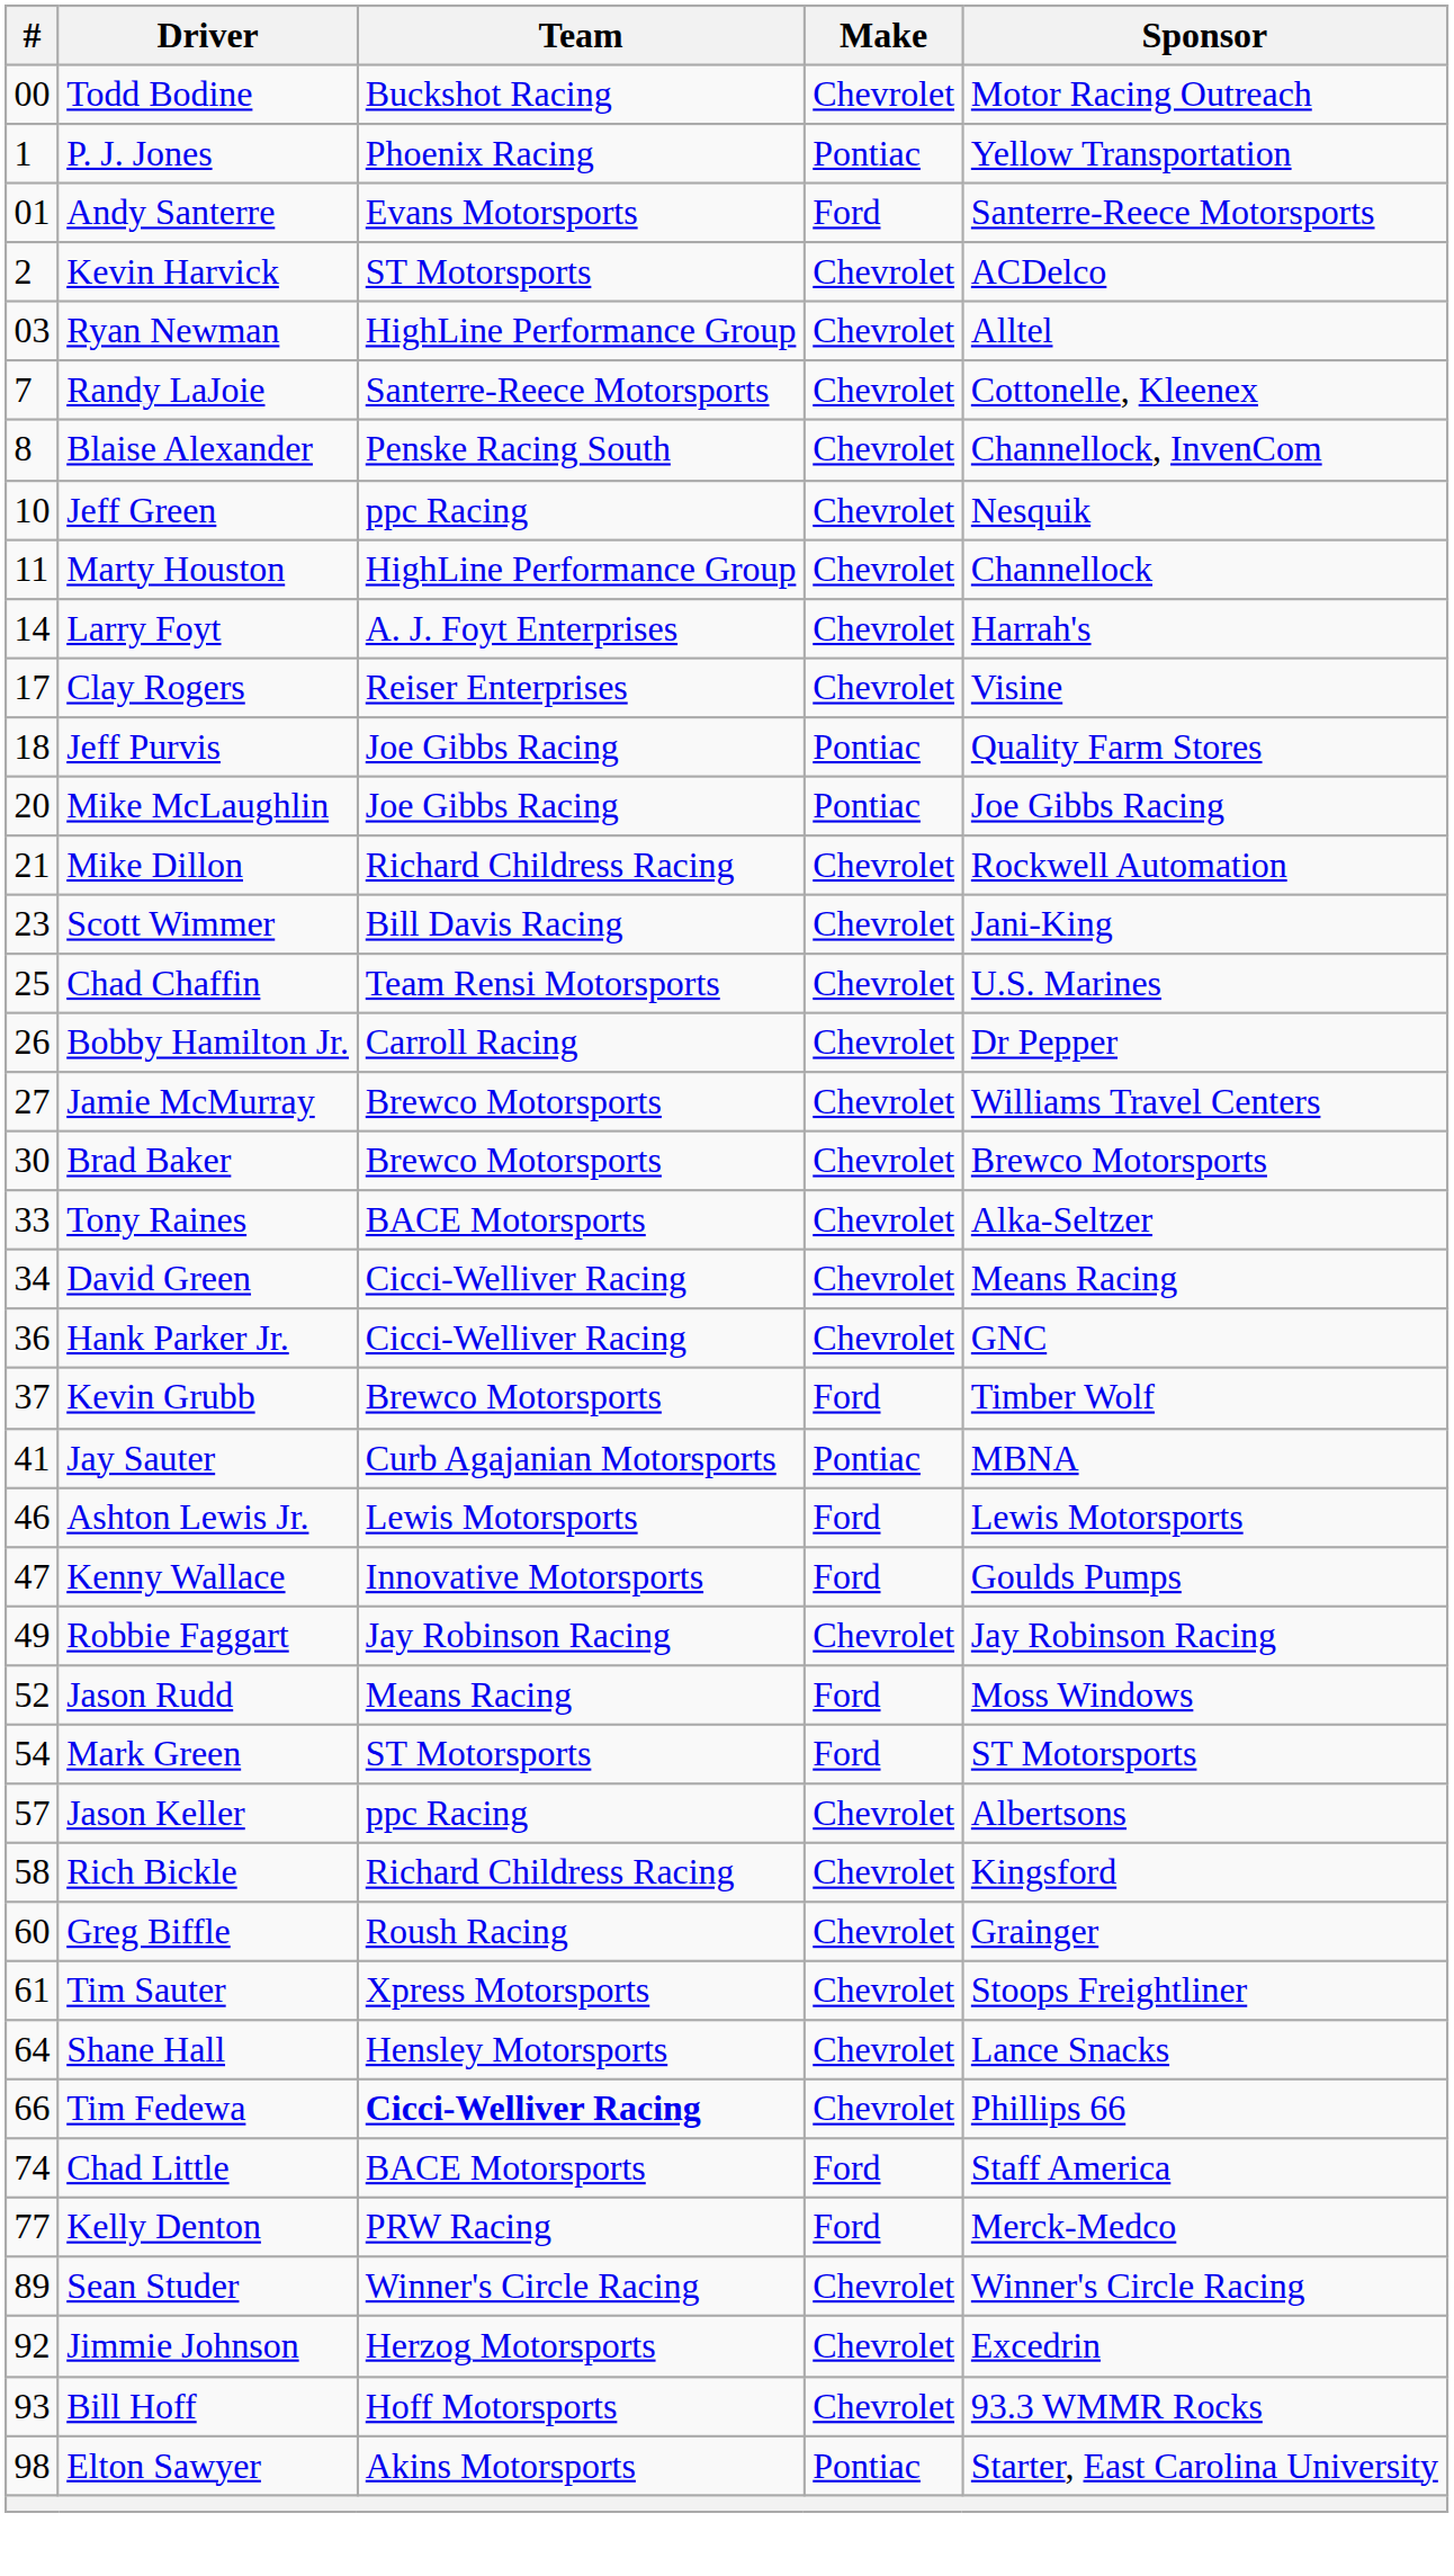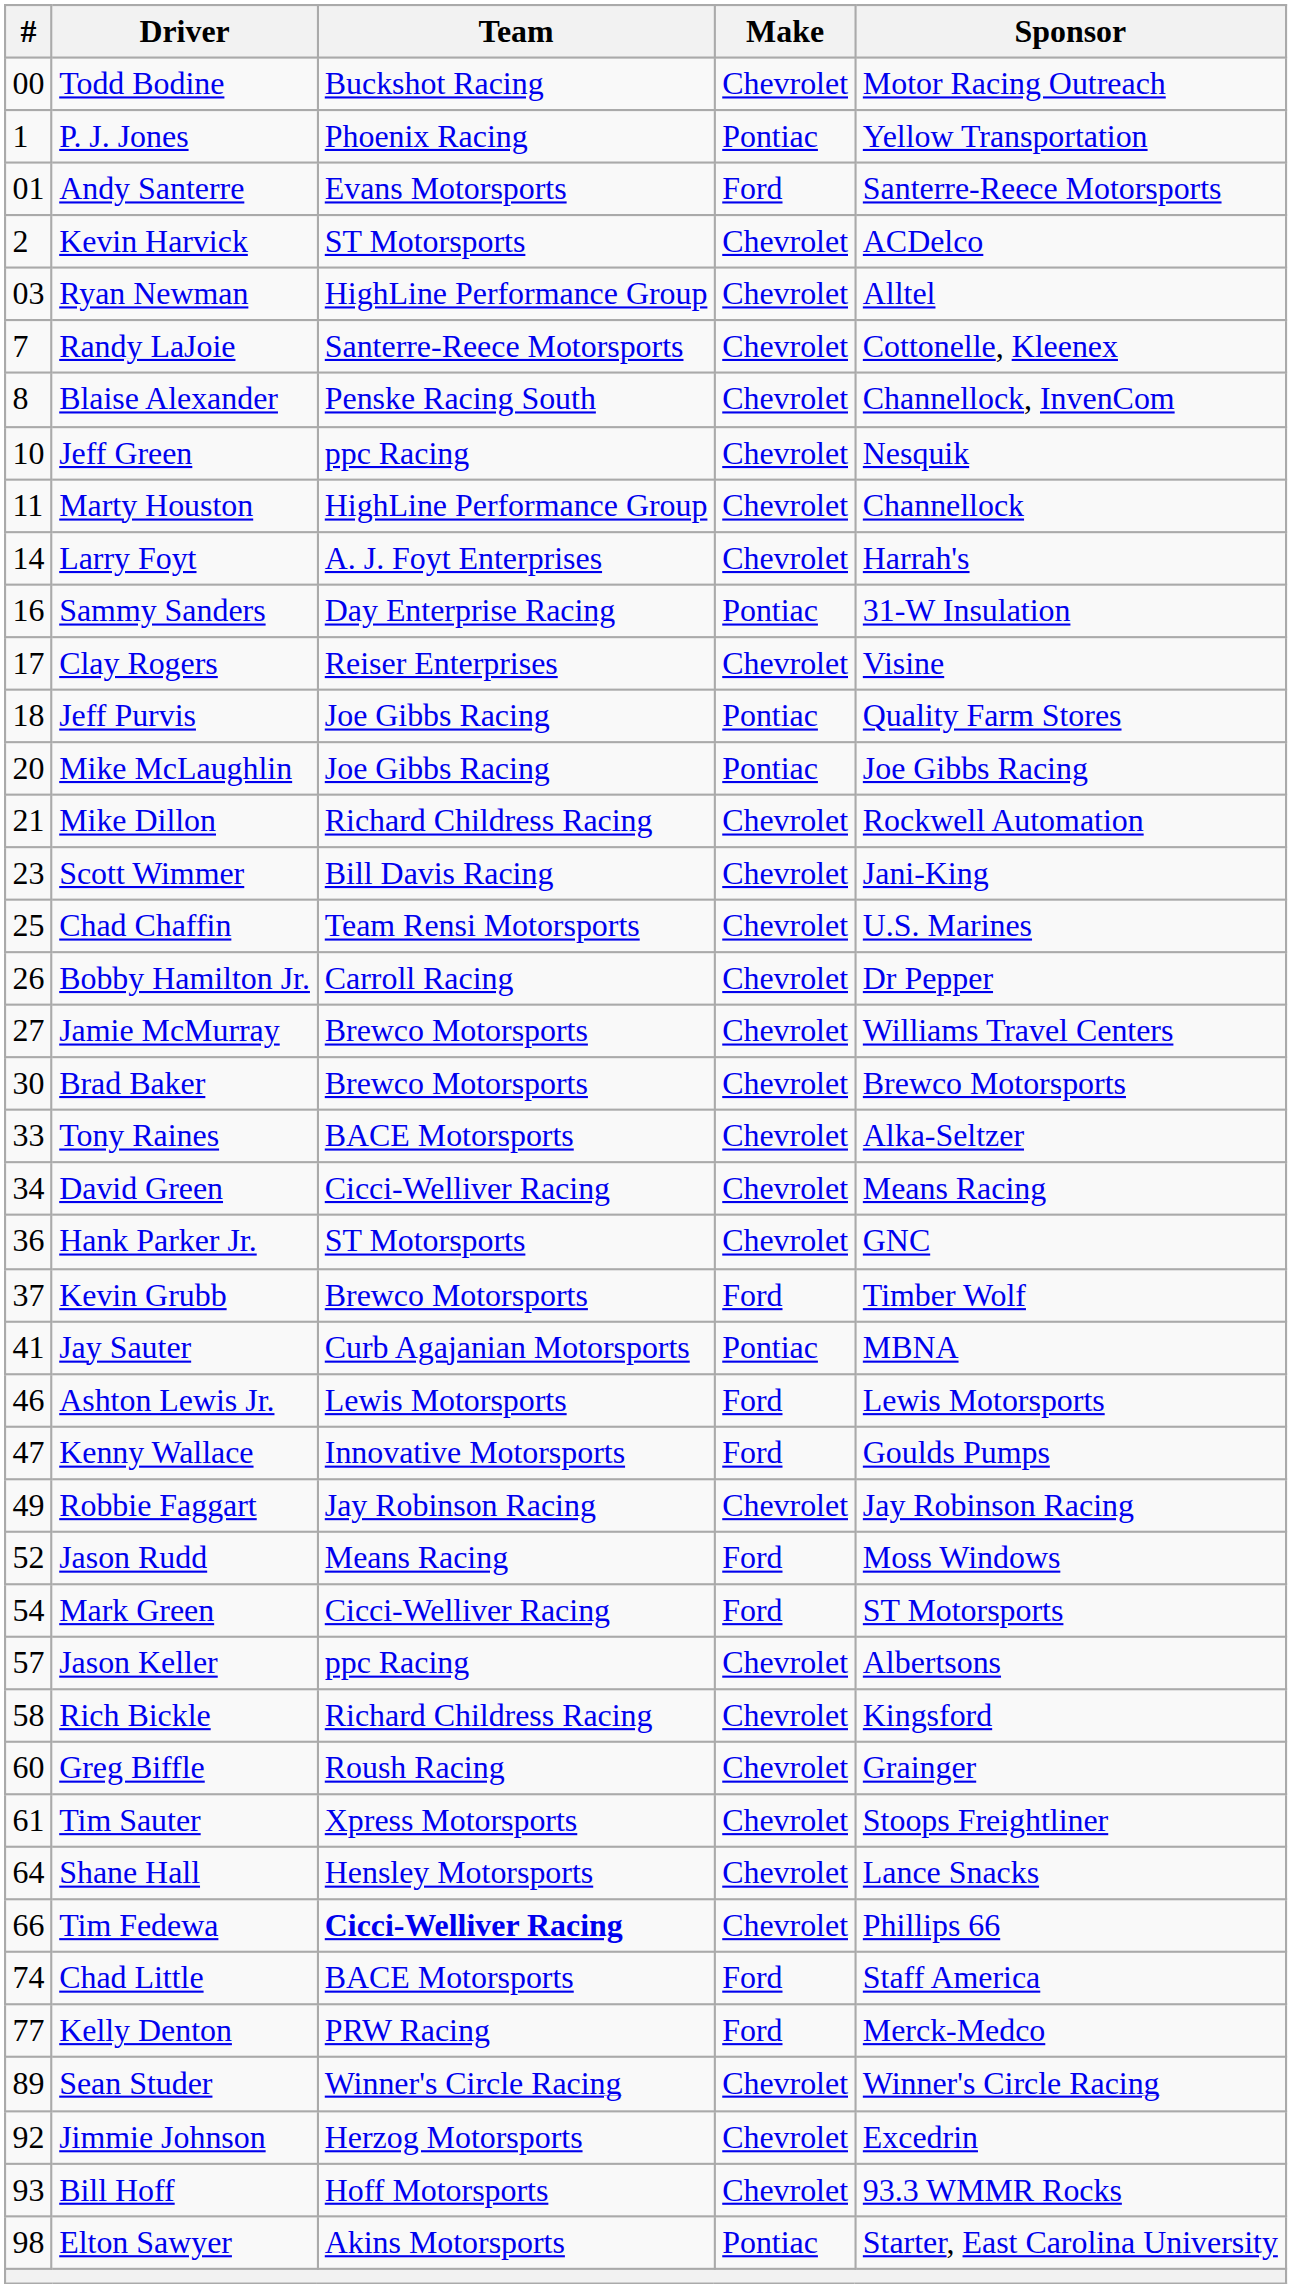 <table class="wikitable" style="font-size:95%">
 <tr>
 <th>#</th>
 <th>Driver</th>
 <th>Team</th>
 <th>Make</th>
 <th>Sponsor</th>
 </tr>
 <tr>
 <td>00</td>
 <td><a href='#'>Todd Bodine</a></td>
 <td><a href='#'>Buckshot Racing</a></td>
 <td><a href='#'>Chevrolet</a></td>
 <td><a href='#'>Motor Racing Outreach</a></td>
 </tr>
 <tr>
 <td>1</td>
 <td><a href='#'>P. J. Jones</a></td>
 <td><a href='#'>Phoenix Racing</a></td>
 <td><a href='#'>Pontiac</a></td>
 <td><a href='#'>Yellow Transportation</a></td>
 </tr>
 <tr>
 <td>01</td>
 <td><a href='#'>Andy Santerre</a></td>
 <td><a href='#'>Evans Motorsports</a></td>
 <td><a href='#'>Ford</a></td>
 <td><a href='#'>Santerre-Reece Motorsports</a></td>
 </tr>
 <tr>
 <td>2</td>
 <td><a href='#'>Kevin Harvick</a></td>
 <td><a href='#'>ST Motorsports</a></td>
 <td><a href='#'>Chevrolet</a></td>
 <td><a href='#'>ACDelco</a></td>
 </tr>
 <tr>
 <td>03</td>
 <td><a href='#'>Ryan Newman</a></td>
 <td><a href='#'>HighLine Performance Group</a></td>
 <td><a href='#'>Chevrolet</a></td>
 <td><a href='#'>Alltel</a></td>
 </tr>
 <tr>
 <td>7</td>
 <td><a href='#'>Randy LaJoie</a></td>
 <td><a href='#'>Santerre-Reece Motorsports</a></td>
 <td><a href='#'>Chevrolet</a></td>
 <td><a href='#'>Cottonelle</a>, <a href='#'>Kleenex</a></td>
 </tr>
 <tr>
 <td>8</td>
 <td><a href='#'>Blaise Alexander</a></td>
 <td><a href='#'>Penske Racing South</a></td>
 <td><a href='#'>Chevrolet</a></td>
 <td><a href='#'>Channellock</a>, <a href='#'>InvenCom</a></td>
 </tr>
 <tr>
 <td>10</td>
 <td><a href='#'>Jeff Green</a></td>
 <td><a href='#'>ppc Racing</a></td>
 <td><a href='#'>Chevrolet</a></td>
 <td><a href='#'>Nesquik</a></td>
 </tr>
 <tr>
 <td>11</td>
 <td><a href='#'>Marty Houston</a></td>
 <td><a href='#'>HighLine Performance Group</a></td>
 <td><a href='#'>Chevrolet</a></td>
 <td><a href='#'>Channellock</a></td>
 </tr>
 <tr>
 <td>14</td>
 <td><a href='#'>Larry Foyt</a></td>
 <td><a href='#'>A. J. Foyt Enterprises</a></td>
 <td><a href='#'>Chevrolet</a></td>
 <td><a href='#'>Harrah's</a></td>
+</tr>
+<tr>
+<td>16</td>
+<td><a href='#'>Sammy Sanders</a></td>
+<td><a href='#'>Day Enterprise Racing</a></td>
+<td><a href='#'>Pontiac</a></td>
+<td><a href='#'>31-W Insulation</a></td>
 </tr>
 <tr>
 <td>17</td>
 <td><a href='#'>Clay Rogers</a></td>
 <td><a href='#'>Reiser Enterprises</a></td>
 <td><a href='#'>Chevrolet</a></td>
 <td><a href='#'>Visine</a></td>
 </tr>
 <tr>
 <td>18</td>
 <td><a href='#'>Jeff Purvis</a></td>
 <td><a href='#'>Joe Gibbs Racing</a></td>
 <td><a href='#'>Pontiac</a></td>
 <td><a href='#'>Quality Farm Stores</a></td>
 </tr>
 <tr>
 <td>20</td>
 <td><a href='#'>Mike McLaughlin</a></td>
 <td><a href='#'>Joe Gibbs Racing</a></td>
 <td><a href='#'>Pontiac</a></td>
 <td><a href='#'>Joe Gibbs Racing</a></td>
 </tr>
 <tr>
 <td>21</td>
 <td><a href='#'>Mike Dillon</a></td>
 <td><a href='#'>Richard Childress Racing</a></td>
 <td><a href='#'>Chevrolet</a></td>
 <td><a href='#'>Rockwell Automation</a></td>
 </tr>
 <tr>
 <td>23</td>
 <td><a href='#'>Scott Wimmer</a></td>
 <td><a href='#'>Bill Davis Racing</a></td>
 <td><a href='#'>Chevrolet</a></td>
 <td><a href='#'>Jani-King</a></td>
 </tr>
 <tr>
 <td>25</td>
 <td><a href='#'>Chad Chaffin</a></td>
 <td><a href='#'>Team Rensi Motorsports</a></td>
 <td><a href='#'>Chevrolet</a></td>
 <td><a href='#'>U.S. Marines</a></td>
 </tr>
 <tr>
 <td>26</td>
 <td><a href='#'>Bobby Hamilton Jr.</a></td>
 <td><a href='#'>Carroll Racing</a></td>
 <td><a href='#'>Chevrolet</a></td>
 <td><a href='#'>Dr Pepper</a></td>
 </tr>
 <tr>
 <td>27</td>
 <td><a href='#'>Jamie McMurray</a></td>
 <td><a href='#'>Brewco Motorsports</a></td>
 <td><a href='#'>Chevrolet</a></td>
 <td><a href='#'>Williams Travel Centers</a></td>
 </tr>
 <tr>
 <td>30</td>
 <td><a href='#'>Brad Baker</a></td>
 <td><a href='#'>Brewco Motorsports</a></td>
 <td><a href='#'>Chevrolet</a></td>
 <td><a href='#'>Brewco Motorsports</a></td>
 </tr>
 <tr>
 <td>33</td>
 <td><a href='#'>Tony Raines</a></td>
 <td><a href='#'>BACE Motorsports</a></td>
 <td><a href='#'>Chevrolet</a></td>
 <td><a href='#'>Alka-Seltzer</a></td>
 </tr>
 <tr>
 <td>34</td>
 <td><a href='#'>David Green</a></td>
 <td><a href='#'>Cicci-Welliver Racing</a></td>
 <td><a href='#'>Chevrolet</a></td>
 <td><a href='#'>Means Racing</a></td>
 </tr>
 <tr>
 <td>36</td>
 <td><a href='#'>Hank Parker Jr.</a></td>
-<td><a href='#'>Cicci-Welliver Racing</a></td>
+<td><a href='#'>ST Motorsports</a></td>
 <td><a href='#'>Chevrolet</a></td>
 <td><a href='#'>GNC</a></td>
 </tr>
 <tr>
 <td>37</td>
 <td><a href='#'>Kevin Grubb</a></td>
 <td><a href='#'>Brewco Motorsports</a></td>
 <td><a href='#'>Ford</a></td>
 <td><a href='#'>Timber Wolf</a></td>
 </tr>
 <tr>
 <td>41</td>
 <td><a href='#'>Jay Sauter</a></td>
 <td><a href='#'>Curb Agajanian Motorsports</a></td>
 <td><a href='#'>Pontiac</a></td>
 <td><a href='#'>MBNA</a></td>
 </tr>
 <tr>
 <td>46</td>
 <td><a href='#'>Ashton Lewis Jr.</a></td>
 <td><a href='#'>Lewis Motorsports</a></td>
 <td><a href='#'>Ford</a></td>
 <td><a href='#'>Lewis Motorsports</a></td>
 </tr>
 <tr>
 <td>47</td>
 <td><a href='#'>Kenny Wallace</a></td>
 <td><a href='#'>Innovative Motorsports</a></td>
 <td><a href='#'>Ford</a></td>
 <td><a href='#'>Goulds Pumps</a></td>
 </tr>
 <tr>
 <td>49</td>
 <td><a href='#'>Robbie Faggart</a></td>
 <td><a href='#'>Jay Robinson Racing</a></td>
 <td><a href='#'>Chevrolet</a></td>
 <td><a href='#'>Jay Robinson Racing</a></td>
 </tr>
 <tr>
 <td>52</td>
 <td><a href='#'>Jason Rudd</a></td>
 <td><a href='#'>Means Racing</a></td>
 <td><a href='#'>Ford</a></td>
 <td><a href='#'>Moss Windows</a></td>
 </tr>
 <tr>
 <td>54</td>
 <td><a href='#'>Mark Green</a></td>
-<td><a href='#'>ST Motorsports</a></td>
+<td><a href='#'>Cicci-Welliver Racing</a></td>
 <td><a href='#'>Ford</a></td>
 <td><a href='#'>ST Motorsports</a></td>
 </tr>
 <tr>
 <td>57</td>
 <td><a href='#'>Jason Keller</a></td>
 <td><a href='#'>ppc Racing</a></td>
 <td><a href='#'>Chevrolet</a></td>
 <td><a href='#'>Albertsons</a></td>
 </tr>
 <tr>
 <td>58</td>
 <td><a href='#'>Rich Bickle</a></td>
 <td><a href='#'>Richard Childress Racing</a></td>
 <td><a href='#'>Chevrolet</a></td>
 <td><a href='#'>Kingsford</a></td>
 </tr>
 <tr>
 <td>60</td>
 <td><a href='#'>Greg Biffle</a></td>
 <td><a href='#'>Roush Racing</a></td>
 <td><a href='#'>Chevrolet</a></td>
 <td><a href='#'>Grainger</a></td>
 </tr>
 <tr>
 <td>61</td>
 <td><a href='#'>Tim Sauter</a></td>
 <td><a href='#'>Xpress Motorsports</a></td>
 <td><a href='#'>Chevrolet</a></td>
 <td><a href='#'>Stoops Freightliner</a></td>
 </tr>
 <tr>
 <td>64</td>
 <td><a href='#'>Shane Hall</a></td>
 <td><a href='#'>Hensley Motorsports</a></td>
 <td><a href='#'>Chevrolet</a></td>
 <td><a href='#'>Lance Snacks</a></td>
 </tr>
 <tr>
 <td>66</td>
 <td><a href='#'>Tim Fedewa</a></td>
 <td><strong><a href='#'>Cicci-Welliver Racing</a></strong></td>
 <td><a href='#'>Chevrolet</a></td>
 <td><a href='#'>Phillips 66</a></td>
 </tr>
 <tr>
 <td>74</td>
 <td><a href='#'>Chad Little</a></td>
 <td><a href='#'>BACE Motorsports</a></td>
 <td><a href='#'>Ford</a></td>
 <td><a href='#'>Staff America</a></td>
 </tr>
 <tr>
 <td>77</td>
 <td><a href='#'>Kelly Denton</a></td>
 <td><a href='#'>PRW Racing</a></td>
 <td><a href='#'>Ford</a></td>
 <td><a href='#'>Merck-Medco</a></td>
 </tr>
 <tr>
 <td>89</td>
 <td><a href='#'>Sean Studer</a></td>
 <td><a href='#'>Winner's Circle Racing</a></td>
 <td><a href='#'>Chevrolet</a></td>
 <td><a href='#'>Winner's Circle Racing</a></td>
 </tr>
 <tr>
 <td>92</td>
 <td><a href='#'>Jimmie Johnson</a></td>
 <td><a href='#'>Herzog Motorsports</a></td>
 <td><a href='#'>Chevrolet</a></td>
 <td><a href='#'>Excedrin</a></td>
 </tr>
 <tr>
 <td>93</td>
 <td><a href='#'>Bill Hoff</a></td>
 <td><a href='#'>Hoff Motorsports</a></td>
 <td><a href='#'>Chevrolet</a></td>
 <td><a href='#'>93.3 WMMR Rocks</a></td>
 </tr>
 <tr>
 <td>98</td>
 <td><a href='#'>Elton Sawyer</a></td>
 <td><a href='#'>Akins Motorsports</a></td>
 <td><a href='#'>Pontiac</a></td>
 <td><a href='#'>Starter</a>, <a href='#'>East Carolina University</a></td>
 </tr>
 <tr>
 <th colspan="5"></th>
 </tr>
 </table>
